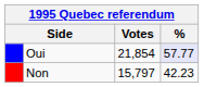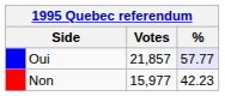 <table class="wikitable" style="font-size: 95%; clear:both">
 <tr style="background-color:#E9E9E9">
 <th colspan=4><a href='#'>1995 Quebec referendum</a></th>
 </tr>
 <tr style="background-color:#E9E9E9">
 <th colspan=2 style="width: 130px">Side</th>
 <th style="width: 50px">Votes</th>
 <th style="width: 40px">%</th>
 </tr>
 <tr>
 <td bgcolor="blue"></td>
 <td>Oui</td>
-<td>21,854</td>
+<td>21,857</td>
 <td style="background: lavender;">57.77</td>
 </tr>
 <tr>
 <td bgcolor="red"></td>
 <td>Non</td>
-<td>15,797</td>
+<td>15,977</td>
 <td>42.23</td>
 </tr>
 </table>
